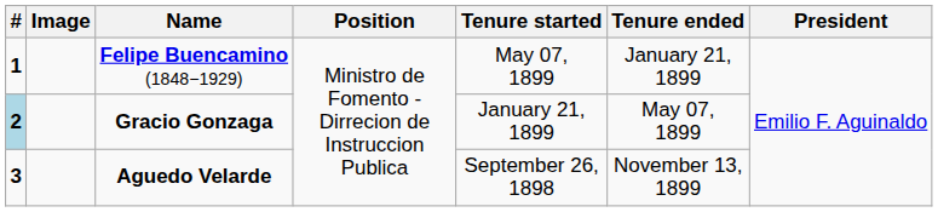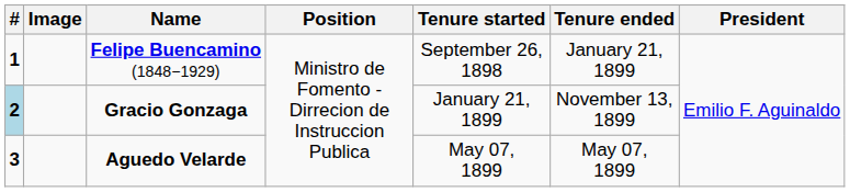 <table class="wikitable" style="text-align:center; border:1px #aaf solid;">
 <tr>
 <th>#</th>
 <th>Image</th>
 <th>Name</th>
 <th width=120px>Position</th>
 <th>Tenure started</th>
 <th>Tenure ended</th>
 <th>President</th>
 </tr>
 <tr>
 <td><strong>1</strong></td>
 <td></td>
 <td><strong><a href='#'>Felipe Buencamino</a></strong><br><small>(1848−1929)</small><br></td>
 <td rowspan="3">Ministro de Fomento - Dirrecion de Instruccion Publica</td>
-<td>May 07,<br>1899</td>
+<td>September 26,<br>1898</td>
 <td>January 21,<br>1899</td>
 <td rowspan="3"><a href='#'>Emilio F. Aguinaldo</a></td>
 </tr>
 <tr style="height:30px;">
 <td style="background: lightblue;"><strong>2</strong></td>
 <td></td>
 <td><strong>Gracio Gonzaga</strong></td>
 <td>January 21,<br>1899</td>
-<td>May 07,<br>1899</td>
+<td>November 13,<br>1899</td>
 </tr>
 <tr>
 <td><strong>3</strong></td>
 <td></td>
 <td><strong>Aguedo Velarde</strong></td>
-<td>September 26,<br>1898</td>
-<td>November 13,<br>1899</td>
+<td>May 07,<br>1899</td>
+<td>May 07,<br>1899</td>
 </tr>
 </table>
